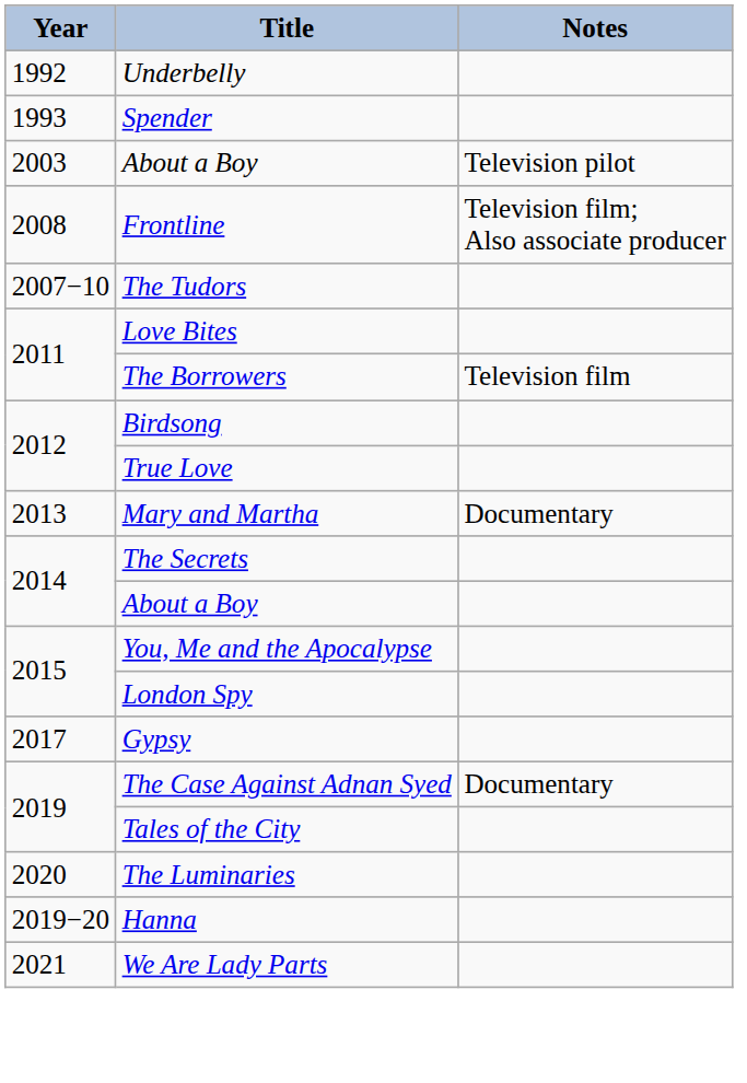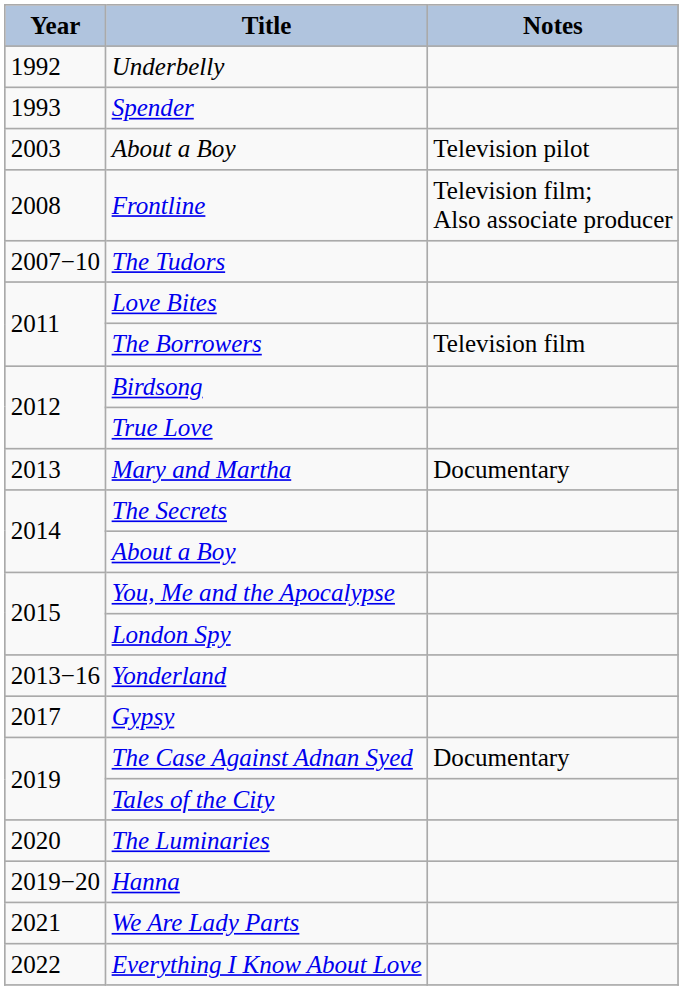 <table class="wikitable" style="font-size:95%;">
 <tr>
 <th style="background:#B0C4DE;">Year</th>
 <th style="background:#B0C4DE;">Title</th>
 <th style="background:#B0C4DE;">Notes</th>
 </tr>
 <tr>
 <td>1992</td>
 <td><em>Underbelly</em></td>
 <td></td>
 </tr>
 <tr>
 <td>1993</td>
 <td><em><a href='#'>Spender</a></em></td>
 <td></td>
 </tr>
 <tr>
 <td>2003</td>
 <td><em>About a Boy</em></td>
 <td>Television pilot</td>
 </tr>
 <tr>
 <td>2008</td>
 <td><em><a href='#'>Frontline</a></em></td>
 <td>Television film;<br>Also associate producer</td>
 </tr>
 <tr>
 <td>2007−10</td>
 <td><em><a href='#'>The Tudors</a></em></td>
 <td></td>
 </tr>
 <tr>
 <td rowspan=2>2011</td>
 <td><em><a href='#'>Love Bites</a></em></td>
 <td></td>
 </tr>
 <tr>
 <td><em><a href='#'>The Borrowers</a></em></td>
 <td>Television film</td>
 </tr>
 <tr>
 <td rowspan=2>2012</td>
 <td><em><a href='#'>Birdsong</a></em></td>
 <td></td>
 </tr>
 <tr>
 <td><em><a href='#'>True Love</a></em></td>
 <td></td>
 </tr>
 <tr>
 <td>2013</td>
 <td><em><a href='#'>Mary and Martha</a></em></td>
 <td>Documentary</td>
 </tr>
 <tr>
 <td rowspan=2>2014</td>
 <td><em><a href='#'>The Secrets</a></em></td>
 <td></td>
 </tr>
 <tr>
 <td><em><a href='#'>About a Boy</a></em></td>
 <td></td>
 </tr>
 <tr>
 <td rowspan=2>2015</td>
 <td><em><a href='#'>You, Me and the Apocalypse</a></em></td>
 <td></td>
 </tr>
 <tr>
 <td><em><a href='#'>London Spy</a></em></td>
 <td></td>
 </tr>
 <tr>
+<td>2013−16</td>
+<td><em><a href='#'>Yonderland</a></em></td>
+<td></td>
+</tr>
+<tr>
 <td>2017</td>
 <td><em><a href='#'>Gypsy</a></em></td>
 <td></td>
 </tr>
 <tr>
 <td rowspan=2>2019</td>
 <td><em><a href='#'>The Case Against Adnan Syed</a></em></td>
 <td>Documentary</td>
 </tr>
 <tr>
 <td><em><a href='#'>Tales of the City</a></em></td>
 <td></td>
 </tr>
 <tr>
 <td>2020</td>
 <td><em><a href='#'>The Luminaries</a></em></td>
 <td></td>
 </tr>
 <tr>
 <td>2019−20</td>
 <td><em><a href='#'>Hanna</a></em></td>
 <td></td>
 </tr>
 <tr>
 <td>2021</td>
 <td><em><a href='#'>We Are Lady Parts</a></em></td>
 <td></td>
 </tr>
+<tr>
+<td>2022</td>
+<td><em><a href='#'>Everything I Know About Love</a></em></td>
+<td></td>
+</tr>
 </table>
